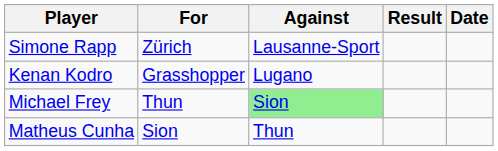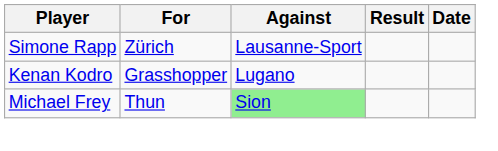 <table class="wikitable sortable">
 <tr>
 <th>Player</th>
 <th>For</th>
 <th>Against</th>
 <th style="text-align:center;">Result</th>
 <th>Date</th>
 </tr>
 <tr>
 <td> <a href='#'>Simone Rapp</a></td>
 <td><a href='#'>Zürich</a></td>
 <td><a href='#'>Lausanne-Sport</a></td>
 <td style="text-align:center;"></td>
 <td></td>
 </tr>
 <tr>
 <td> <a href='#'>Kenan Kodro</a></td>
 <td><a href='#'>Grasshopper</a></td>
 <td><a href='#'>Lugano</a></td>
 <td style="text-align:center;"></td>
 <td></td>
 </tr>
 <tr>
 <td> <a href='#'>Michael Frey</a></td>
 <td><a href='#'>Thun</a></td>
 <td style="background: lightgreen;"><a href='#'>Sion</a></td>
 <td style="text-align:center;"></td>
 <td></td>
 </tr>
-<tr>
-<td> <a href='#'>Matheus Cunha</a></td>
-<td><a href='#'>Sion</a></td>
-<td><a href='#'>Thun</a></td>
-<td style="text-align:center;"></td>
-<td></td>
-</tr>
 </table>
